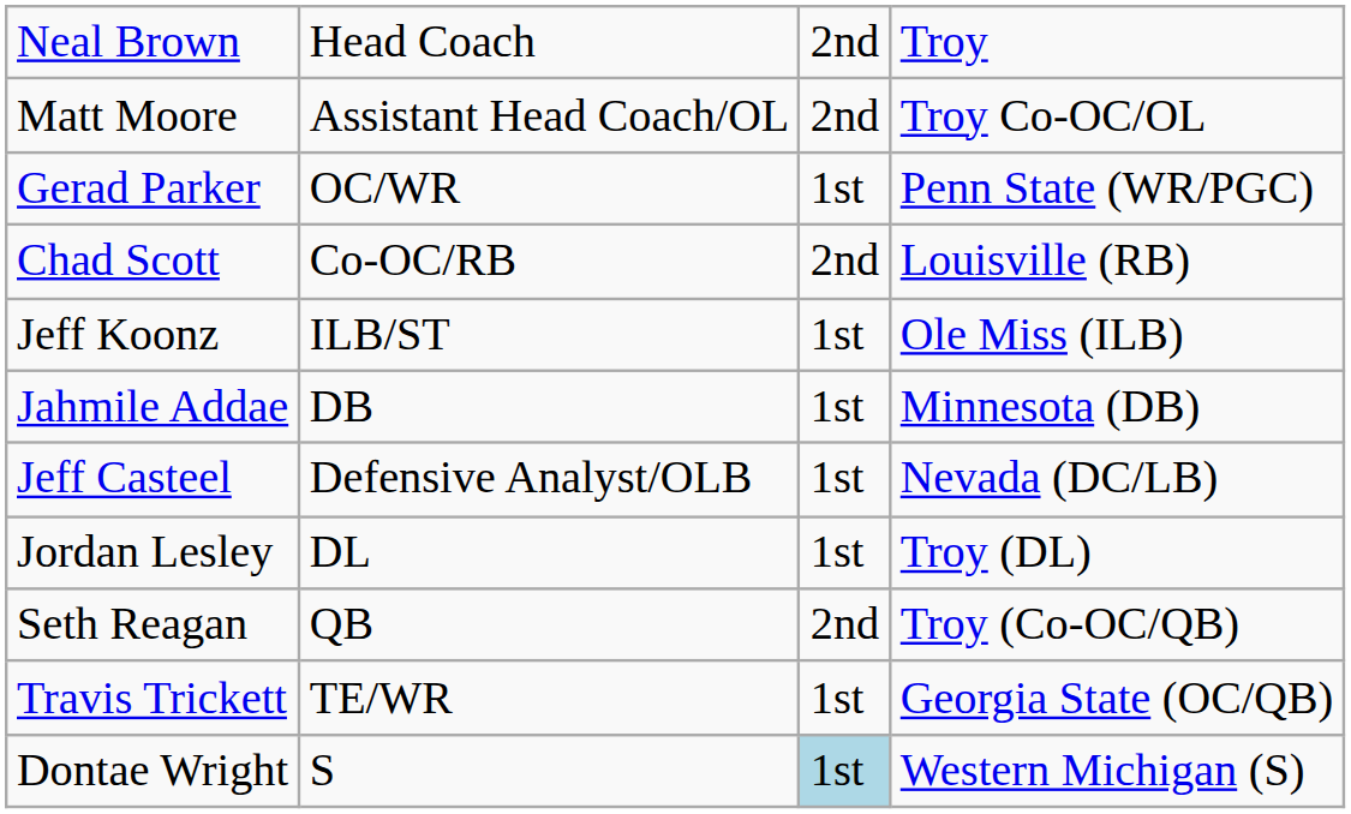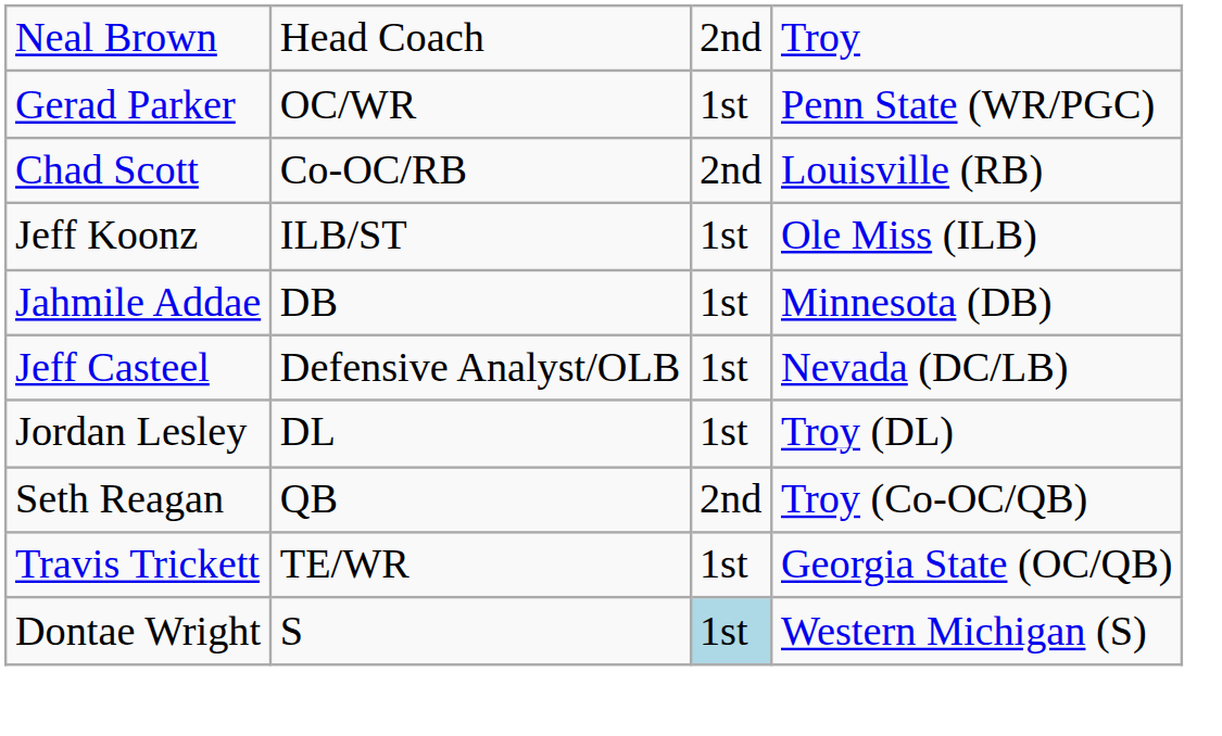 <table class="wikitable">
 <tr>
 <td><a href='#'>Neal Brown</a></td>
 <td>Head Coach</td>
 <td>2nd</td>
 <td><a href='#'>Troy</a></td>
-</tr>
-<tr>
-<td>Matt Moore</td>
-<td>Assistant Head Coach/OL</td>
-<td>2nd</td>
-<td><a href='#'>Troy</a> Co-OC/OL</td>
 </tr>
 <tr>
 <td><a href='#'>Gerad Parker</a></td>
 <td>OC/WR</td>
 <td>1st</td>
 <td><a href='#'>Penn State</a> (WR/PGC)</td>
 </tr>
 <tr>
 <td><a href='#'>Chad Scott</a></td>
 <td>Co-OC/RB</td>
 <td>2nd</td>
 <td><a href='#'>Louisville</a> (RB)</td>
 </tr>
 <tr>
 <td>Jeff Koonz</td>
 <td>ILB/ST</td>
 <td>1st</td>
 <td><a href='#'>Ole Miss</a> (ILB)</td>
 </tr>
 <tr>
 <td><a href='#'>Jahmile Addae</a></td>
 <td>DB</td>
 <td>1st</td>
 <td><a href='#'>Minnesota</a> (DB)</td>
 </tr>
 <tr>
 <td><a href='#'>Jeff Casteel</a></td>
 <td>Defensive Analyst/OLB</td>
 <td>1st</td>
 <td><a href='#'>Nevada</a> (DC/LB)</td>
 </tr>
 <tr>
 <td>Jordan Lesley</td>
 <td>DL</td>
 <td>1st</td>
 <td><a href='#'>Troy</a> (DL)</td>
 </tr>
 <tr>
 <td>Seth Reagan</td>
 <td>QB</td>
 <td>2nd</td>
 <td><a href='#'>Troy</a> (Co-OC/QB)</td>
 </tr>
 <tr>
 <td><a href='#'>Travis Trickett</a></td>
 <td>TE/WR</td>
 <td>1st</td>
 <td><a href='#'>Georgia State</a> (OC/QB)</td>
 </tr>
 <tr>
 <td>Dontae Wright</td>
 <td>S</td>
 <td style="background: lightblue;">1st</td>
 <td><a href='#'>Western Michigan</a> (S)</td>
 </tr>
 </table>
